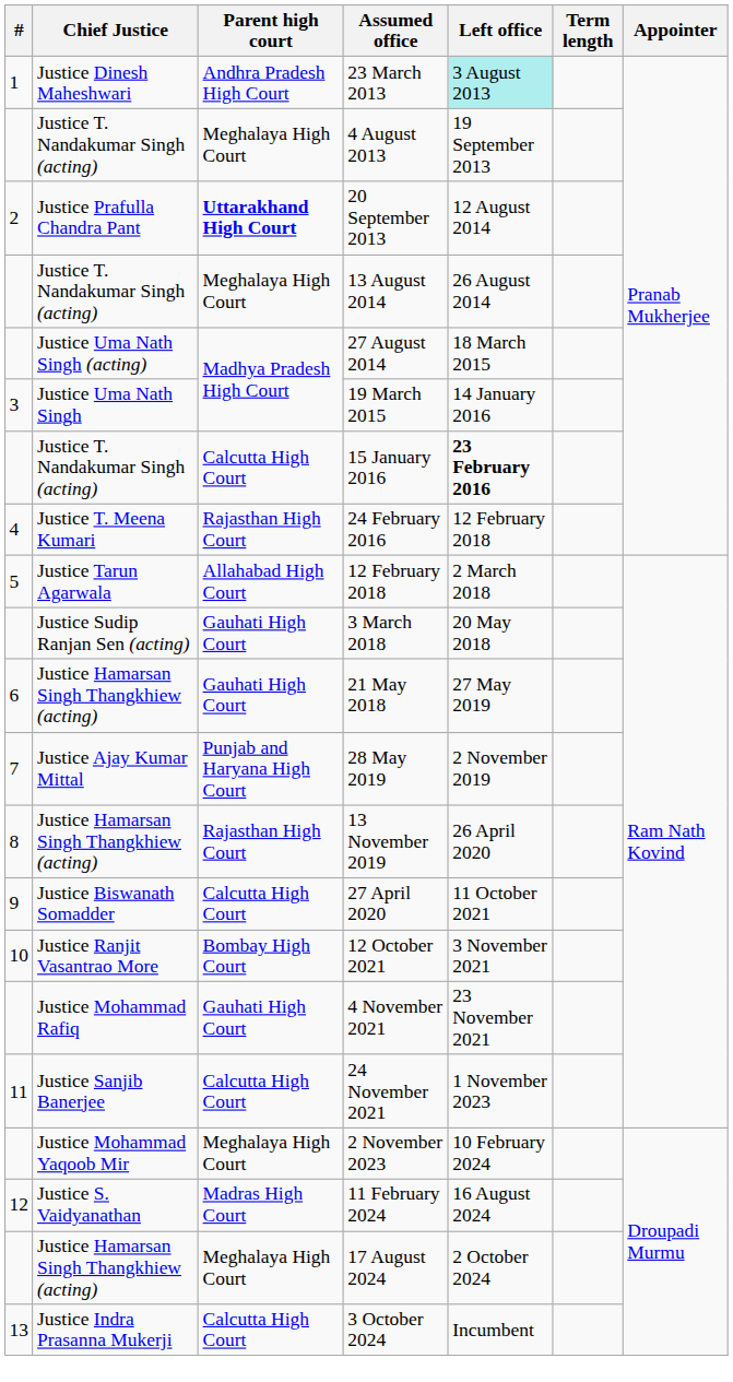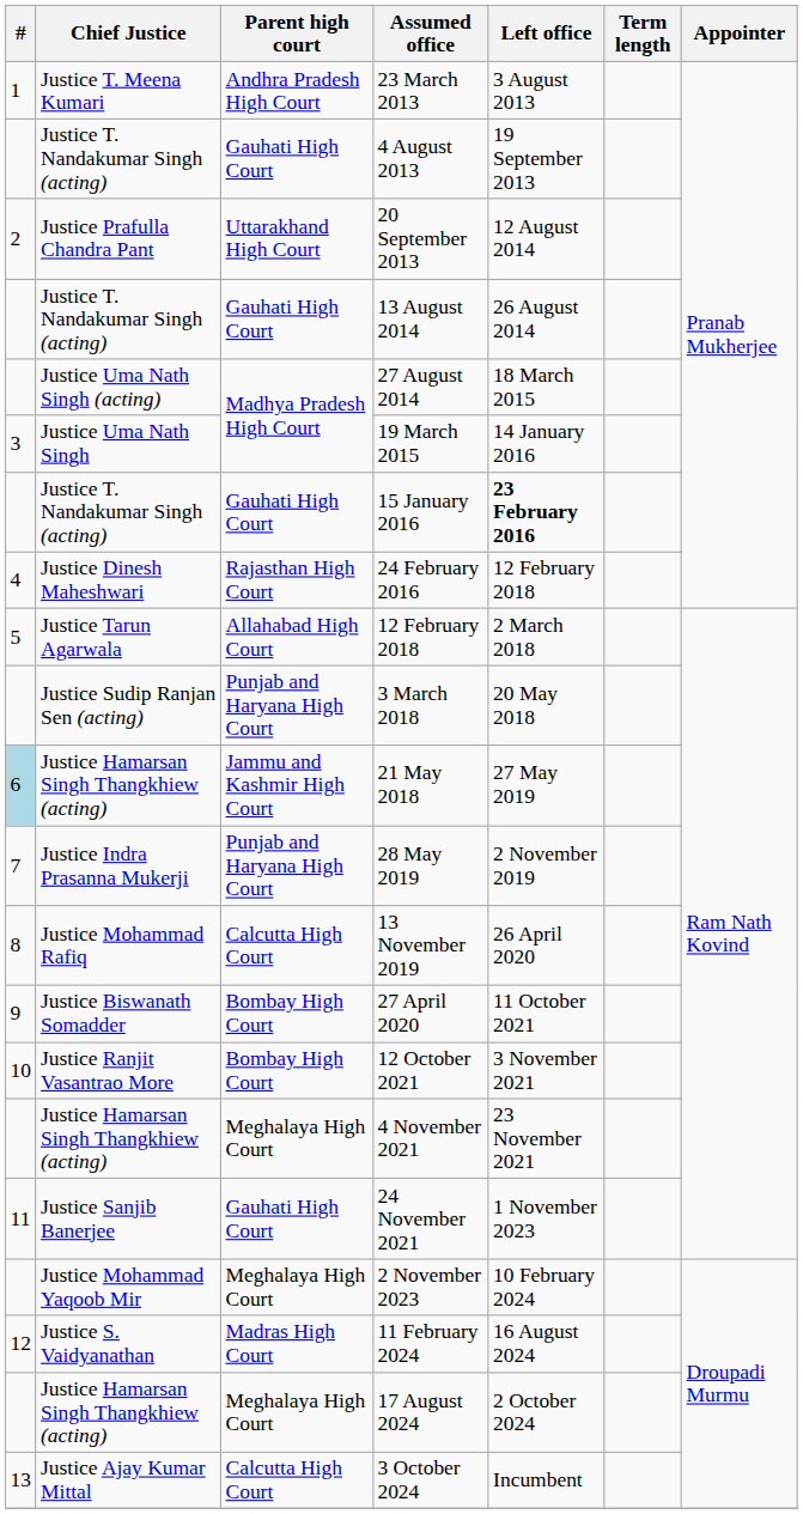 <table class="wikitable">
 <tr>
 <th>#</th>
 <th>Chief Justice</th>
 <th>Parent high court</th>
 <th>Assumed office</th>
 <th>Left office</th>
 <th>Term length</th>
 <th>Appointer</th>
 </tr>
 <tr>
 <td>1</td>
-<td>Justice <a href='#'>Dinesh Maheshwari</a></td>
+<td>Justice <a href='#'>T. Meena Kumari</a></td>
 <td><a href='#'>Andhra Pradesh High Court</a></td>
 <td>23 March 2013</td>
-<td style="background: paleturquoise;">3 August 2013</td>
+<td>3 August 2013</td>
 <td></td>
 <td rowspan="8"><a href='#'>Pranab Mukherjee</a></td>
 </tr>
 <tr>
 <td></td>
 <td>Justice T. Nandakumar Singh <em>(acting)</em></td>
-<td>Meghalaya High Court</td>
+<td><a href='#'>Gauhati High Court</a></td>
 <td>4 August 2013</td>
 <td>19 September 2013</td>
 <td></td>
 </tr>
 <tr>
 <td>2</td>
 <td>Justice <a href='#'>Prafulla Chandra Pant</a></td>
-<td><strong><a href='#'>Uttarakhand High Court</a></strong></td>
+<td><a href='#'>Uttarakhand High Court</a></td>
 <td>20 September 2013</td>
 <td>12 August 2014</td>
 <td></td>
 </tr>
 <tr>
 <td></td>
 <td>Justice T. Nandakumar Singh <em>(acting)</em></td>
-<td>Meghalaya High Court</td>
+<td><a href='#'>Gauhati High Court</a></td>
 <td>13 August 2014</td>
 <td>26 August 2014</td>
 <td></td>
 </tr>
 <tr>
 <td></td>
 <td>Justice <a href='#'>Uma Nath Singh</a> <em>(acting)</em></td>
 <td rowspan="2"><a href='#'>Madhya Pradesh High Court</a></td>
 <td>27 August 2014</td>
 <td>18 March 2015</td>
 <td></td>
 </tr>
 <tr>
 <td>3</td>
 <td>Justice <a href='#'>Uma Nath Singh</a></td>
 <td>19 March 2015</td>
 <td>14 January 2016</td>
 <td></td>
 </tr>
 <tr>
 <td></td>
 <td>Justice T. Nandakumar Singh <em>(acting)</em></td>
-<td><a href='#'>Calcutta High Court</a></td>
+<td><a href='#'>Gauhati High Court</a></td>
 <td>15 January 2016</td>
 <td><strong>23 February 2016</strong></td>
 <td></td>
 </tr>
 <tr>
 <td>4</td>
-<td>Justice <a href='#'>T. Meena Kumari</a></td>
+<td>Justice <a href='#'>Dinesh Maheshwari</a></td>
 <td><a href='#'>Rajasthan High Court</a></td>
 <td>24 February 2016</td>
 <td>12 February 2018</td>
 <td></td>
 </tr>
 <tr>
 <td>5</td>
 <td>Justice <a href='#'>Tarun Agarwala</a></td>
 <td><a href='#'>Allahabad High Court</a></td>
 <td>12 February 2018</td>
 <td>2 March 2018</td>
 <td></td>
 <td rowspan="9"><a href='#'>Ram Nath Kovind</a></td>
 </tr>
 <tr>
 <td></td>
 <td>Justice Sudip Ranjan Sen <em>(acting)</em></td>
-<td><a href='#'>Gauhati High Court</a></td>
+<td><a href='#'>Punjab and Haryana High Court</a></td>
 <td>3 March 2018</td>
 <td>20 May 2018</td>
 <td></td>
 </tr>
 <tr>
-<td>6</td>
+<td style="background: lightblue;">6</td>
 <td>Justice <a href='#'>Hamarsan Singh Thangkhiew</a> <em>(acting)</em></td>
-<td><a href='#'>Gauhati High Court</a></td>
+<td><a href='#'>Jammu and Kashmir High Court</a></td>
 <td>21 May 2018</td>
 <td>27 May 2019</td>
 <td></td>
 </tr>
 <tr>
 <td>7</td>
-<td>Justice <a href='#'>Ajay Kumar Mittal</a></td>
+<td>Justice <a href='#'>Indra Prasanna Mukerji</a></td>
 <td><a href='#'>Punjab and Haryana High Court</a></td>
 <td>28 May 2019</td>
 <td>2 November 2019</td>
 <td></td>
 </tr>
 <tr>
 <td>8</td>
-<td>Justice <a href='#'>Hamarsan Singh Thangkhiew</a> <em>(acting)</em></td>
-<td><a href='#'>Rajasthan High Court</a></td>
+<td>Justice <a href='#'>Mohammad Rafiq</a></td>
+<td><a href='#'>Calcutta High Court</a></td>
 <td>13 November 2019</td>
 <td>26 April 2020</td>
 <td></td>
 </tr>
 <tr>
 <td>9</td>
 <td>Justice <a href='#'>Biswanath Somadder</a></td>
-<td><a href='#'>Calcutta High Court</a></td>
+<td><a href='#'>Bombay High Court</a></td>
 <td>27 April 2020</td>
 <td>11 October 2021</td>
 <td></td>
 </tr>
 <tr>
 <td>10</td>
 <td>Justice <a href='#'>Ranjit Vasantrao More</a></td>
 <td><a href='#'>Bombay High Court</a></td>
 <td>12 October 2021</td>
 <td>3 November 2021</td>
 <td></td>
 </tr>
 <tr>
 <td></td>
-<td>Justice <a href='#'>Mohammad Rafiq</a></td>
-<td><a href='#'>Gauhati High Court</a></td>
+<td>Justice <a href='#'>Hamarsan Singh Thangkhiew</a> <em>(acting)</em></td>
+<td>Meghalaya High Court</td>
 <td>4 November 2021</td>
 <td>23 November 2021</td>
 <td></td>
 </tr>
 <tr>
 <td>11</td>
 <td>Justice <a href='#'>Sanjib Banerjee</a></td>
-<td><a href='#'>Calcutta High Court</a></td>
+<td><a href='#'>Gauhati High Court</a></td>
 <td>24 November 2021</td>
 <td>1 November 2023</td>
 <td></td>
 </tr>
 <tr>
 <td></td>
 <td>Justice <a href='#'>Mohammad Yaqoob Mir</a></td>
 <td>Meghalaya High Court</td>
 <td>2 November 2023</td>
 <td>10 February 2024</td>
 <td></td>
 <td rowspan="4"><a href='#'>Droupadi Murmu</a></td>
 </tr>
 <tr>
 <td>12</td>
 <td>Justice <a href='#'>S. Vaidyanathan</a></td>
 <td><a href='#'>Madras High Court</a></td>
 <td>11 February 2024</td>
 <td>16 August 2024</td>
 <td></td>
 </tr>
 <tr>
 <td></td>
 <td>Justice <a href='#'>Hamarsan Singh Thangkhiew</a> <em>(acting)</em></td>
 <td>Meghalaya High Court</td>
 <td>17 August 2024</td>
 <td>2 October 2024</td>
 <td></td>
 </tr>
 <tr>
 <td>13</td>
-<td>Justice <a href='#'>Indra Prasanna Mukerji</a></td>
+<td>Justice <a href='#'>Ajay Kumar Mittal</a></td>
 <td><a href='#'>Calcutta High Court</a></td>
 <td>3 October 2024</td>
 <td>Incumbent</td>
 <td></td>
 </tr>
 <tr>
 </tr>
 </table>
